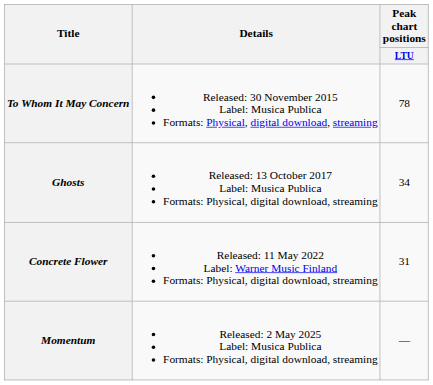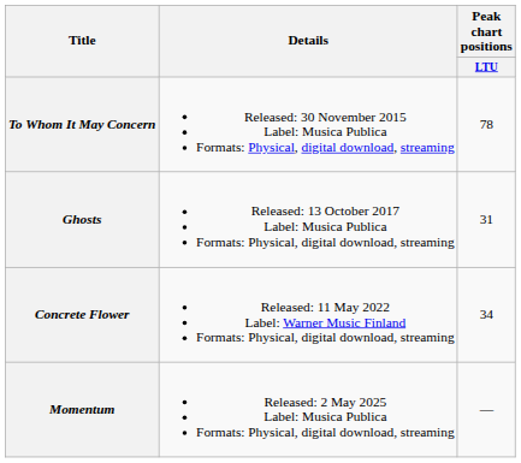 <table class="wikitable plainrowheaders" style="text-align:center;">
 <tr>
 <th scope="col" rowspan="2">Title</th>
 <th scope="col" rowspan="2">Details</th>
 <th scope="col" colspan="1">Peak chart positions</th>
 </tr>
 <tr>
 <th scope="col" style="width:3em;font-size:85%;"><a href='#'>LTU</a><br></th>
 </tr>
 <tr>
 <th scope="row"><em>To Whom It May Concern</em></th>
 <td><br><ul><li>Released: 30 November 2015</li><li>Label: Musica Publica</li><li>Formats: <a href='#'>Physical</a>, <a href='#'>digital download</a>, <a href='#'>streaming</a></li></ul></td>
 <td>78</td>
 </tr>
 <tr>
 <th scope="row"><em>Ghosts</em></th>
 <td><br><ul><li>Released: 13 October 2017</li><li>Label: Musica Publica</li><li>Formats: Physical, digital download, streaming</li></ul></td>
-<td>34</td>
+<td>31</td>
 </tr>
 <tr>
 <th scope="row"><em>Concrete Flower</em></th>
 <td><br><ul><li>Released: 11 May 2022</li><li>Label: <a href='#'>Warner Music Finland</a></li><li>Formats: Physical, digital download, streaming</li></ul></td>
-<td>31</td>
+<td>34</td>
 </tr>
 <tr>
 <th scope="row"><em>Momentum</em></th>
 <td><br><ul><li>Released: 2 May 2025</li><li>Label: Musica Publica</li><li>Formats: Physical, digital download, streaming</li></ul></td>
 <td>—</td>
 </tr>
 </table>
